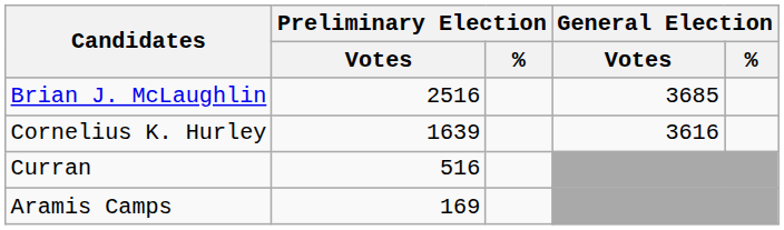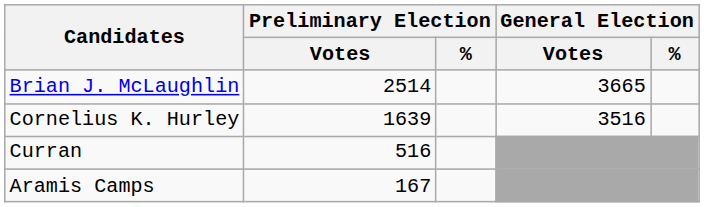 <table class=wikitable>
 <tr>
 <th colspan=1 rowspan=2><strong>Candidates</strong></th>
 <th colspan=2><strong>Preliminary Election</strong></th>
 <th colspan=2><strong>General Election</strong></th>
 </tr>
 <tr>
 <th>Votes</th>
 <th>%</th>
 <th>Votes</th>
 <th>%</th>
 </tr>
 <tr>
 <td><a href='#'>Brian J. McLaughlin</a></td>
-<td align="right">2516</td>
+<td align="right">2514</td>
 <td align="right"></td>
-<td align="right">3685</td>
+<td align="right">3665</td>
 <td align="right"></td>
 </tr>
 <tr>
 <td>Cornelius K. Hurley</td>
 <td align="right">1639</td>
 <td align="right"></td>
-<td align="right">3616</td>
+<td align="right">3516</td>
 <td align="right"></td>
 </tr>
 <tr>
 <td>Curran</td>
 <td align="right">516</td>
 <td align="right"></td>
 <td colspan=2 bgcolor=darkgray> </td>
 </tr>
 <tr>
 <td>Aramis Camps</td>
-<td align="right">169</td>
+<td align="right">167</td>
 <td align="right"></td>
 <td colspan=2 bgcolor=darkgray> </td>
 </tr>
 </table>
